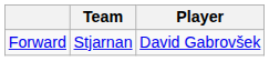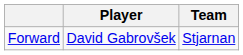 <table class="wikitable">
 <tr>
 <th align="center"></th>
+<th align="center">Player</th>
 <th align="center">Team</th>
-<th align="center">Player</th>
 </tr>
 <tr>
 <td align=center><a href='#'>Forward</a></td>
+<td> <a href='#'>David Gabrovšek</a></td>
 <td><a href='#'>Stjarnan</a></td>
-<td> <a href='#'>David Gabrovšek</a></td>
 </tr>
 </table>
